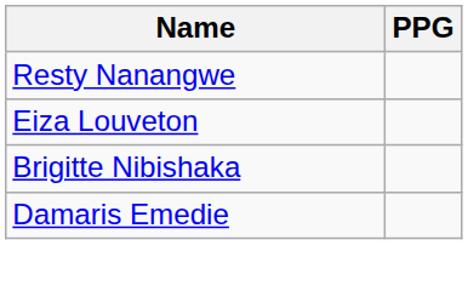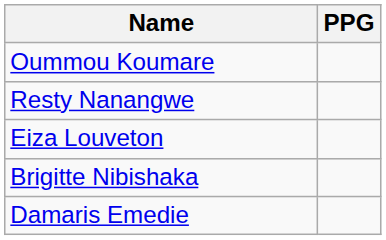 <table class=wikitable>
 <tr>
 <th width=200>Name</th>
 <th>PPG</th>
+</tr>
+<tr>
+<td> <a href='#'>Oummou Koumare</a></td>
+<td></td>
 </tr>
 <tr>
 <td> <a href='#'>Resty Nanangwe</a></td>
 <td></td>
 </tr>
 <tr>
 <td> <a href='#'>Eiza Louveton</a></td>
 <td></td>
 </tr>
 <tr>
 <td> <a href='#'>Brigitte Nibishaka</a></td>
 <td></td>
 </tr>
 <tr>
 <td> <a href='#'>Damaris Emedie</a></td>
 <td></td>
 </tr>
 </table>
